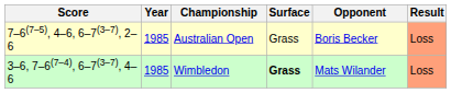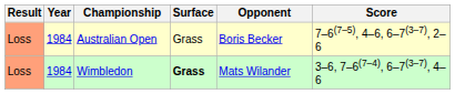 <table class="sortable wikitable">
 <tr>
-<th style="width:190px" class="unsortable">Score</th>
+<th style="width:40px">Result</th>
 <th style="width:30px">Year</th>
 <th style="width:130px">Championship</th>
 <th style="width:50px">Surface</th>
 <th style="width:130px">Opponent</th>
-<th style="width:40px">Result</th>
+<th style="width:190px" class="unsortable">Score</th>
 </tr>
 <tr style="background:#ffc;">
-<td>7–6<sup>(7–5)</sup>, 4–6, 6–7<sup>(3–7)</sup>, 2–6</td>
-<td><a href='#'>1985</a></td>
+<td style="background:#ffa07a;">Loss</td>
+<td><a href='#'>1984</a></td>
 <td><a href='#'>Australian Open</a></td>
 <td>Grass</td>
 <td> <a href='#'>Boris Becker</a></td>
-<td style="background:#ffa07a;">Loss</td>
+<td>7–6<sup>(7–5)</sup>, 4–6, 6–7<sup>(3–7)</sup>, 2–6</td>
 </tr>
 <tr style="background:#cfc;">
-<td>3–6, 7–6<sup>(7–4)</sup>, 6–7<sup>(3–7)</sup>, 4–6</td>
-<td><a href='#'>1985</a></td>
+<td style="background:#ffa07a;">Loss</td>
+<td><a href='#'>1984</a></td>
 <td><a href='#'>Wimbledon</a></td>
 <td><strong>Grass</strong></td>
 <td> <a href='#'>Mats Wilander</a></td>
-<td style="background:#ffa07a;">Loss</td>
+<td>3–6, 7–6<sup>(7–4)</sup>, 6–7<sup>(3–7)</sup>, 4–6</td>
 </tr>
 </table>
